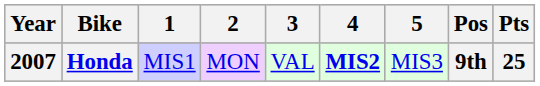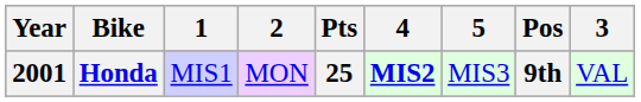 <table class="wikitable" style="text-align:center; font-size:90%">
 <tr>
 <th>Year</th>
 <th>Bike</th>
 <th>1</th>
 <th>2</th>
-<th>3</th>
+<th>Pts</th>
 <th>4</th>
 <th>5</th>
 <th>Pos</th>
-<th>Pts</th>
+<th>3</th>
 </tr>
 <tr>
-<th>2007</th>
+<th>2001</th>
 <th><a href='#'>Honda</a></th>
 <td style="background:#cfcfff;"><a href='#'>MIS1</a><br></td>
 <td style="background:#efcfff;"><a href='#'>MON</a><br></td>
-<td style="background:#dfffdf;"><a href='#'>VAL</a><br></td>
+<th style="background:#;">25</th>
 <td style="background:#dfffdf;"><strong><a href='#'>MIS2</a><br></strong></td>
 <td style="background:#dfffdf;"><a href='#'>MIS3</a><br></td>
 <th style="background:#;">9th</th>
-<th style="background:#;">25</th>
+<td style="background:#dfffdf;"><a href='#'>VAL</a><br></td>
 </tr>
 </table>
